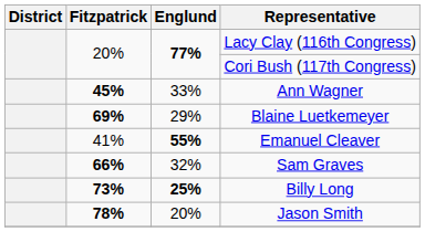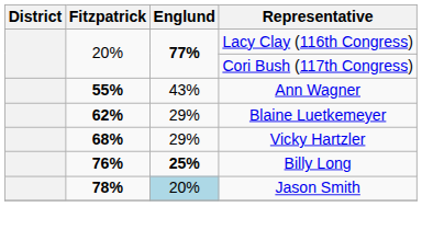 <table class=wikitable>
 <tr>
 <th>District</th>
 <th>Fitzpatrick</th>
 <th>Englund</th>
 <th>Representative</th>
 </tr>
 <tr align=center>
 <th rowspan=2 ></th>
 <td rowspan=2>20%</td>
 <td rowspan=2><strong>77%</strong></td>
 <td><a href='#'>Lacy Clay</a> (<a href='#'>116th Congress</a>)</td>
 </tr>
 <tr align=center>
 <td><a href='#'>Cori Bush</a> (<a href='#'>117th Congress</a>)</td>
 </tr>
 <tr align=center>
 <th></th>
-<td><strong>45%</strong></td>
-<td>33%</td>
+<td><strong>55%</strong></td>
+<td>43%</td>
 <td><a href='#'>Ann Wagner</a></td>
 </tr>
 <tr align=center>
 <th></th>
-<td><strong>69%</strong></td>
+<td><strong>62%</strong></td>
 <td>29%</td>
 <td><a href='#'>Blaine Luetkemeyer</a></td>
 </tr>
 <tr align=center>
 <th></th>
-<td>41%</td>
-<td><strong>55%</strong></td>
-<td><a href='#'>Emanuel Cleaver</a></td>
+<td><strong>68%</strong></td>
+<td>29%</td>
+<td><a href='#'>Vicky Hartzler</a></td>
 </tr>
 <tr align=center>
 <th></th>
-<td><strong>66%</strong></td>
-<td>32%</td>
-<td><a href='#'>Sam Graves</a></td>
-</tr>
-<tr align=center>
-<th></th>
-<td><strong>73%</strong></td>
+<td><strong>76%</strong></td>
 <td><strong>25%</strong></td>
 <td><a href='#'>Billy Long</a></td>
 </tr>
 <tr align=center>
 <th></th>
 <td><strong>78%</strong></td>
-<td>20%</td>
+<td style="background: lightblue;">20%</td>
 <td><a href='#'>Jason Smith</a></td>
 </tr>
 <tr align=center>
 </tr>
 </table>
